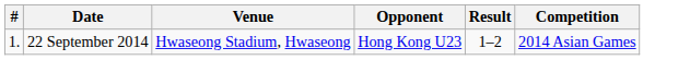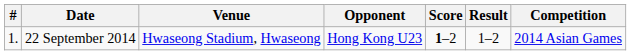 <table class="wikitable">
 <tr>
 <th>#</th>
 <th>Date</th>
 <th>Venue</th>
 <th>Opponent</th>
+<th>Score</th>
 <th>Result</th>
 <th>Competition</th>
 </tr>
 <tr>
 <td>1.</td>
 <td>22 September 2014</td>
 <td><a href='#'>Hwaseong Stadium</a>, <a href='#'>Hwaseong</a></td>
 <td> <a href='#'>Hong Kong U23</a></td>
+<td style="text-align:center;"><strong>1</strong>–2</td>
 <td style="text-align:center;">1–2</td>
 <td><a href='#'>2014 Asian Games</a></td>
 </tr>
 </table>
